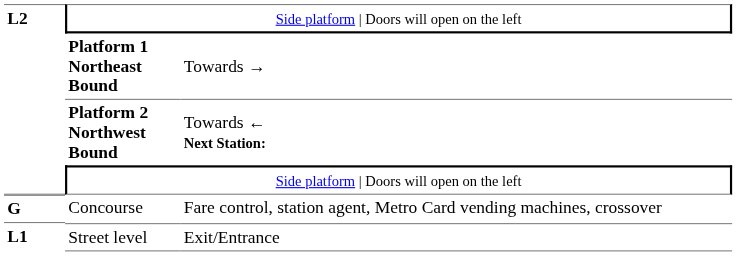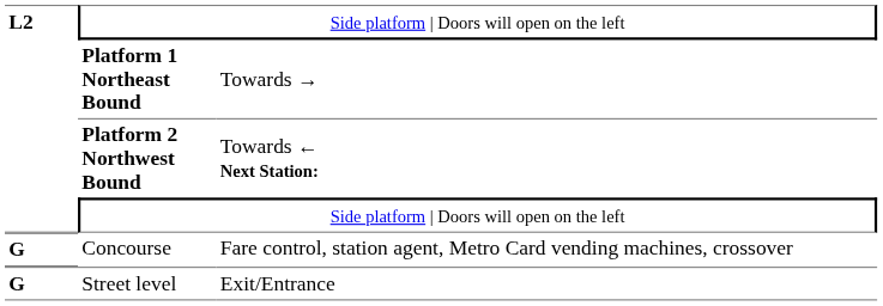 <table table border=0 cellspacing=0 cellpadding=3>
 <tr>
 <td style="border-top:solid 1px grey;border-bottom:solid 1px grey;" width=50 rowspan=4 valign=top><strong>L2</strong></td>
 <td style="border-top:solid 1px grey;border-right:solid 2px black;border-left:solid 2px black;border-bottom:solid 2px black;text-align:center;" colspan=2><small><a href='#'>Side platform</a> | Doors will open on the left </small></td>
 </tr>
 <tr>
 <td style="border-bottom:solid 1px grey;" width=100><span><strong>Platform 1</strong><br><strong>Northeast Bound</strong></span></td>
 <td style="border-bottom:solid 1px grey;" width=500>Towards → </td>
 </tr>
 <tr>
 <td><span><strong>Platform 2</strong><br><strong>Northwest Bound</strong></span></td>
 <td><span></span>Towards ← <br><small><strong>Next Station:</strong> </small></td>
 </tr>
 <tr>
 <td style="border-top:solid 2px black;border-right:solid 2px black;border-left:solid 2px black;border-bottom:solid 1px grey;" colspan=2  align=center><small><a href='#'>Side platform</a> | Doors will open on the left </small></td>
 </tr>
 <tr>
 <td style="border-bottom:solid 1px grey;border-top:solid 1px grey;" width=50 valign=top><strong>G</strong></td>
 <td valign=top>Concourse</td>
 <td valign=top>Fare control, station agent, Metro Card vending machines, crossover</td>
 </tr>
 <tr>
-<td valign=top><strong>L1</strong></td>
+<td style="border-bottom:solid 1px grey;border-top:solid 1px grey;" width=50 valign=top><strong>G</strong></td>
 <td style="border-top:solid 1px grey;border-bottom:solid 1px grey;" width=100 valign=top>Street level</td>
 <td style="border-top:solid 1px grey;border-bottom:solid 1px grey;" width=500 valign=top>Exit/Entrance</td>
 </tr>
 </table>
